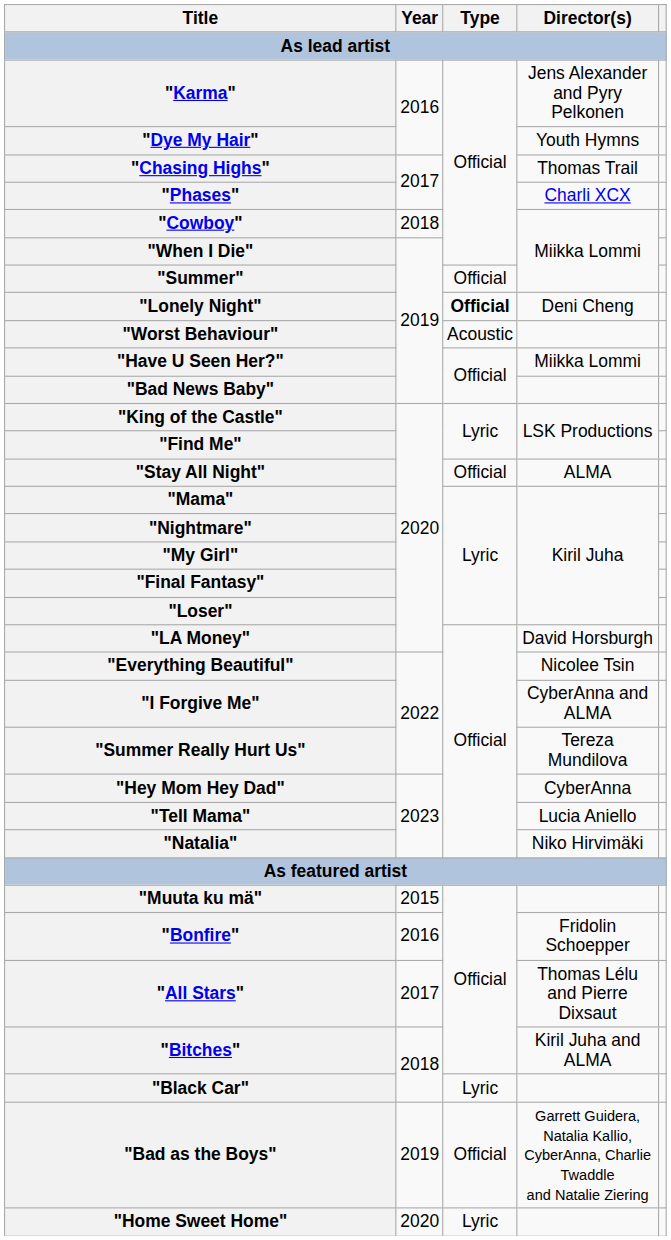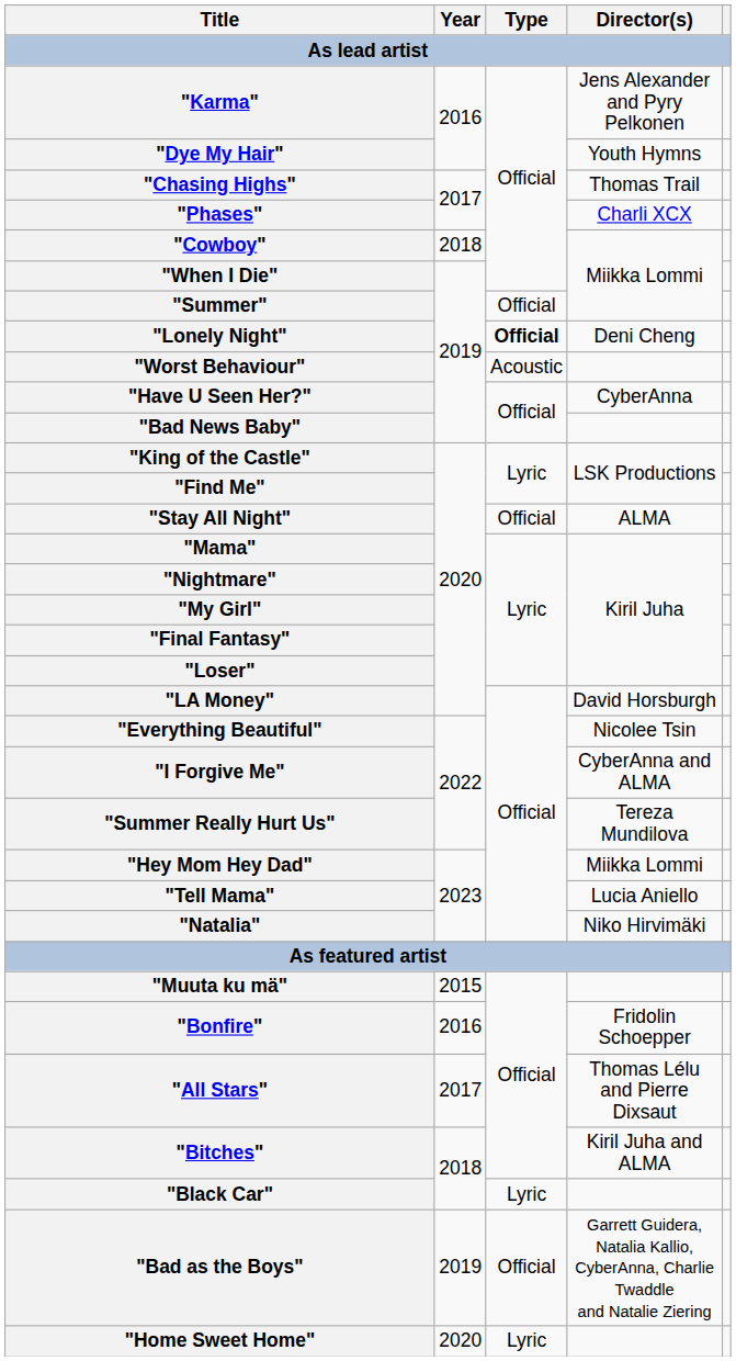 <table class="wikitable plainrowheaders" style="text-align:center;">
 <tr>
 <th scope="col" style="width:22em;">Title</th>
 <th scope="col" style="width:1em;">Year</th>
 <th scope="col">Type</th>
 <th scope="col">Director(s)</th>
 <th scope="col"></th>
 </tr>
 <tr>
 <th colspan="5" style="background:#B0C4DE;">As lead artist</th>
 </tr>
 <tr>
 <th scope="row">"<a href='#'>Karma</a>"</th>
 <td rowspan="2">2016</td>
 <td rowspan="6">Official</td>
 <td>Jens Alexander and Pyry Pelkonen</td>
 <td></td>
 </tr>
 <tr>
 <th scope="row">"<a href='#'>Dye My Hair</a>"</th>
 <td>Youth Hymns</td>
 <td></td>
 </tr>
 <tr>
 <th scope="row">"<a href='#'>Chasing Highs</a>"</th>
 <td rowspan="2">2017</td>
 <td>Thomas Trail</td>
 <td></td>
 </tr>
 <tr>
 <th scope="row">"<a href='#'>Phases</a>"</th>
 <td><a href='#'>Charli XCX</a></td>
 <td></td>
 </tr>
 <tr>
 <th scope="row">"<a href='#'>Cowboy</a>"</th>
 <td>2018</td>
 <td rowspan="3">Miikka Lommi</td>
 <td></td>
 </tr>
 <tr>
 <th scope="row">"When I Die"</th>
 <td rowspan="6">2019</td>
 <td></td>
 </tr>
 <tr>
 <th scope="row">"Summer"</th>
 <td>Official</td>
 <td></td>
 </tr>
 <tr>
 <th scope="row">"Lonely Night"</th>
 <td><strong>Official</strong></td>
 <td>Deni Cheng</td>
 <td></td>
 </tr>
 <tr>
 <th scope="row">"Worst Behaviour"<br></th>
 <td>Acoustic</td>
 <td></td>
 <td></td>
 </tr>
 <tr>
 <th scope="row">"Have U Seen Her?"</th>
 <td rowspan="2">Official</td>
-<td>Miikka Lommi</td>
+<td>CyberAnna</td>
 <td></td>
 </tr>
 <tr>
 <th scope="row">"Bad News Baby"</th>
 <td></td>
 <td></td>
 </tr>
 <tr>
 <th scope="row">"King of the Castle"</th>
 <td rowspan="9">2020</td>
 <td rowspan="2">Lyric</td>
 <td rowspan="2">LSK Productions</td>
 <td></td>
 </tr>
 <tr>
 <th scope="row">"Find Me"</th>
 <td></td>
 </tr>
 <tr>
 <th scope="row">"Stay All Night"</th>
 <td>Official</td>
 <td>ALMA</td>
 <td></td>
 </tr>
 <tr>
 <th scope="row">"Mama"</th>
 <td rowspan="5">Lyric</td>
 <td rowspan="5">Kiril Juha</td>
 <td></td>
 </tr>
 <tr>
 <th scope="row">"Nightmare"</th>
 <td></td>
 </tr>
 <tr>
 <th scope="row">"My Girl"</th>
 <td></td>
 </tr>
 <tr>
 <th scope="row">"Final Fantasy"</th>
 <td></td>
 </tr>
 <tr>
 <th scope="row">"Loser"</th>
 <td></td>
 </tr>
 <tr>
 <th scope="row">"LA Money"</th>
 <td rowspan="7">Official</td>
 <td>David Horsburgh</td>
 <td></td>
 </tr>
 <tr>
 <th scope="row">"Everything Beautiful"</th>
 <td rowspan="3">2022</td>
 <td>Nicolee Tsin</td>
 <td></td>
 </tr>
 <tr>
 <th scope="row">"I Forgive Me"</th>
 <td>CyberAnna and ALMA</td>
 <td></td>
 </tr>
 <tr>
 <th scope="row">"Summer Really Hurt Us"</th>
 <td>Tereza Mundilova</td>
 <td></td>
 </tr>
 <tr>
 <th scope="row">"Hey Mom Hey Dad"</th>
 <td rowspan="3">2023</td>
-<td>CyberAnna</td>
+<td>Miikka Lommi</td>
 <td></td>
 </tr>
 <tr>
 <th scope="row">"Tell Mama"</th>
 <td>Lucia Aniello</td>
 <td></td>
 </tr>
 <tr>
 <th scope="row">"Natalia"</th>
 <td>Niko Hirvimäki</td>
 <td></td>
 </tr>
 <tr>
 <th colspan="5" style="background:#B0C4DE;">As featured artist</th>
 </tr>
 <tr>
 <th scope="row">"Muuta ku mä"<br></th>
 <td>2015</td>
 <td rowspan="4">Official</td>
 <td></td>
 <td></td>
 </tr>
 <tr>
 <th scope="row">"<a href='#'>Bonfire</a>"<br></th>
 <td>2016</td>
 <td>Fridolin Schoepper</td>
 <td></td>
 </tr>
 <tr>
 <th scope="row">"<a href='#'>All Stars</a>"<br></th>
 <td>2017</td>
 <td>Thomas Lélu and Pierre Dixsaut</td>
 <td></td>
 </tr>
 <tr>
 <th scope="row">"<a href='#'>Bitches</a>"<br></th>
 <td rowspan="2">2018</td>
 <td>Kiril Juha and ALMA</td>
 <td></td>
 </tr>
 <tr>
 <th scope="row">"Black Car"<br></th>
 <td>Lyric</td>
 <td></td>
 <td></td>
 </tr>
 <tr>
 <th scope="row">"Bad as the Boys"<br></th>
 <td>2019</td>
 <td>Official</td>
 <td><small>Garrett Guidera, Natalia Kallio,<br>CyberAnna, Charlie Twaddle<br>and Natalie Ziering</small></td>
 <td></td>
 </tr>
 <tr>
 <th scope="row">"Home Sweet Home"<br></th>
 <td>2020</td>
 <td>Lyric</td>
 <td></td>
 <td></td>
 </tr>
 </table>
